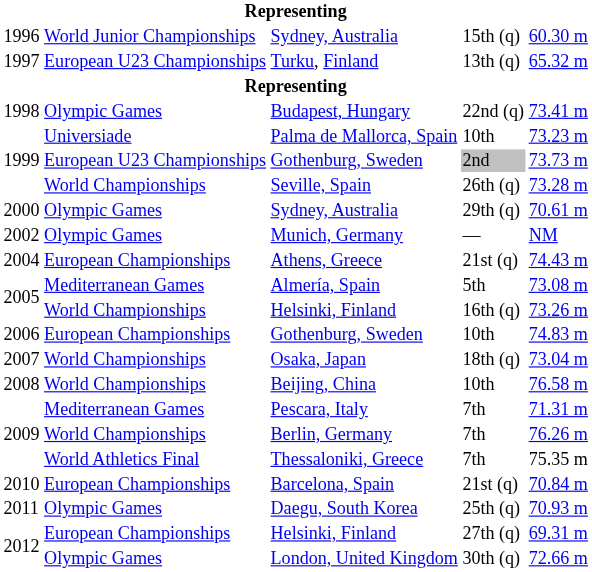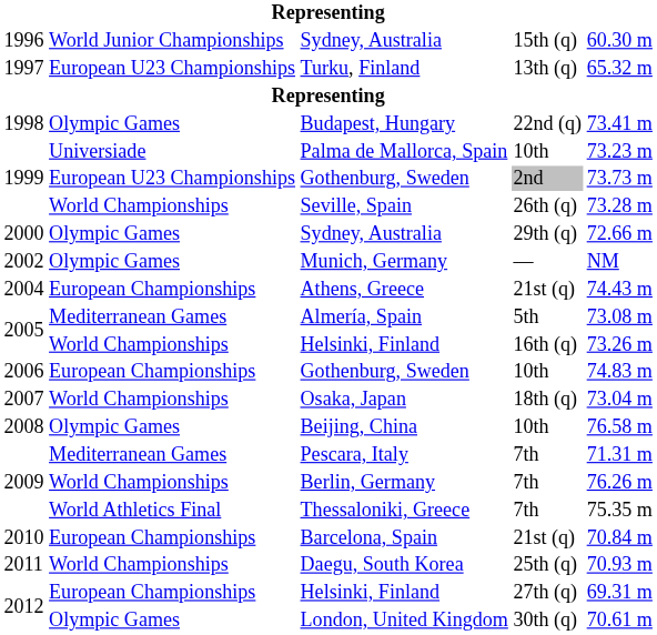 <table>
 <tr>
 <th colspan="5">Representing </th>
 </tr>
 <tr>
 <td>1996</td>
 <td><a href='#'>World Junior Championships</a></td>
 <td><a href='#'>Sydney, Australia</a></td>
 <td>15th (q)</td>
 <td><a href='#'>60.30 m</a></td>
 </tr>
 <tr>
 <td>1997</td>
 <td><a href='#'>European U23 Championships</a></td>
 <td><a href='#'>Turku</a>, <a href='#'>Finland</a></td>
 <td>13th (q)</td>
 <td><a href='#'>65.32 m</a></td>
 </tr>
 <tr>
 <th colspan="5">Representing </th>
 </tr>
 <tr>
 <td>1998</td>
 <td><a href='#'>Olympic Games</a></td>
 <td><a href='#'>Budapest, Hungary</a></td>
 <td>22nd (q)</td>
 <td><a href='#'>73.41 m</a></td>
 </tr>
 <tr>
 <td rowspan=3>1999</td>
 <td><a href='#'>Universiade</a></td>
 <td><a href='#'>Palma de Mallorca, Spain</a></td>
 <td>10th</td>
 <td><a href='#'>73.23 m</a></td>
 </tr>
 <tr>
 <td><a href='#'>European U23 Championships</a></td>
 <td><a href='#'>Gothenburg, Sweden</a></td>
 <td bgcolor=silver>2nd</td>
 <td><a href='#'>73.73 m</a></td>
 </tr>
 <tr>
 <td><a href='#'>World Championships</a></td>
 <td><a href='#'>Seville, Spain</a></td>
 <td>26th (q)</td>
 <td><a href='#'>73.28 m</a></td>
 </tr>
 <tr>
 <td>2000</td>
 <td><a href='#'>Olympic Games</a></td>
 <td><a href='#'>Sydney, Australia</a></td>
 <td>29th (q)</td>
-<td><a href='#'>70.61 m</a></td>
+<td><a href='#'>72.66 m</a></td>
 </tr>
 <tr>
 <td>2002</td>
 <td><a href='#'>Olympic Games</a></td>
 <td><a href='#'>Munich, Germany</a></td>
 <td>—</td>
 <td><a href='#'>NM</a></td>
 </tr>
 <tr>
 <td>2004</td>
 <td><a href='#'>European Championships</a></td>
 <td><a href='#'>Athens, Greece</a></td>
 <td>21st (q)</td>
 <td><a href='#'>74.43 m</a></td>
 </tr>
 <tr>
 <td rowspan=2>2005</td>
 <td><a href='#'>Mediterranean Games</a></td>
 <td><a href='#'>Almería, Spain</a></td>
 <td>5th</td>
 <td><a href='#'>73.08 m</a></td>
 </tr>
 <tr>
 <td><a href='#'>World Championships</a></td>
 <td><a href='#'>Helsinki, Finland</a></td>
 <td>16th (q)</td>
 <td><a href='#'>73.26 m</a></td>
 </tr>
 <tr>
 <td>2006</td>
 <td><a href='#'>European Championships</a></td>
 <td><a href='#'>Gothenburg, Sweden</a></td>
 <td>10th</td>
 <td><a href='#'>74.83 m</a></td>
 </tr>
 <tr>
 <td>2007</td>
 <td><a href='#'>World Championships</a></td>
 <td><a href='#'>Osaka, Japan</a></td>
 <td>18th (q)</td>
 <td><a href='#'>73.04 m</a></td>
 </tr>
 <tr>
 <td>2008</td>
-<td><a href='#'>World Championships</a></td>
+<td><a href='#'>Olympic Games</a></td>
 <td><a href='#'>Beijing, China</a></td>
 <td>10th</td>
 <td><a href='#'>76.58 m</a></td>
 </tr>
 <tr>
 <td rowspan=3>2009</td>
 <td><a href='#'>Mediterranean Games</a></td>
 <td><a href='#'>Pescara, Italy</a></td>
 <td>7th</td>
 <td><a href='#'>71.31 m</a></td>
 </tr>
 <tr>
 <td><a href='#'>World Championships</a></td>
 <td><a href='#'>Berlin, Germany</a></td>
 <td>7th</td>
 <td><a href='#'>76.26 m</a></td>
 </tr>
 <tr>
 <td><a href='#'>World Athletics Final</a></td>
 <td><a href='#'>Thessaloniki, Greece</a></td>
 <td>7th</td>
 <td>75.35 m</td>
 </tr>
 <tr>
 <td>2010</td>
 <td><a href='#'>European Championships</a></td>
 <td><a href='#'>Barcelona, Spain</a></td>
 <td>21st (q)</td>
 <td><a href='#'>70.84 m</a></td>
 </tr>
 <tr>
 <td>2011</td>
-<td><a href='#'>Olympic Games</a></td>
+<td><a href='#'>World Championships</a></td>
 <td><a href='#'>Daegu, South Korea</a></td>
 <td>25th (q)</td>
 <td><a href='#'>70.93 m</a></td>
 </tr>
 <tr>
 <td rowspan=2>2012</td>
 <td><a href='#'>European Championships</a></td>
 <td><a href='#'>Helsinki, Finland</a></td>
 <td>27th (q)</td>
 <td><a href='#'>69.31 m</a></td>
 </tr>
 <tr>
 <td><a href='#'>Olympic Games</a></td>
 <td><a href='#'>London, United Kingdom</a></td>
 <td>30th (q)</td>
-<td><a href='#'>72.66 m</a></td>
+<td><a href='#'>70.61 m</a></td>
 </tr>
 </table>
